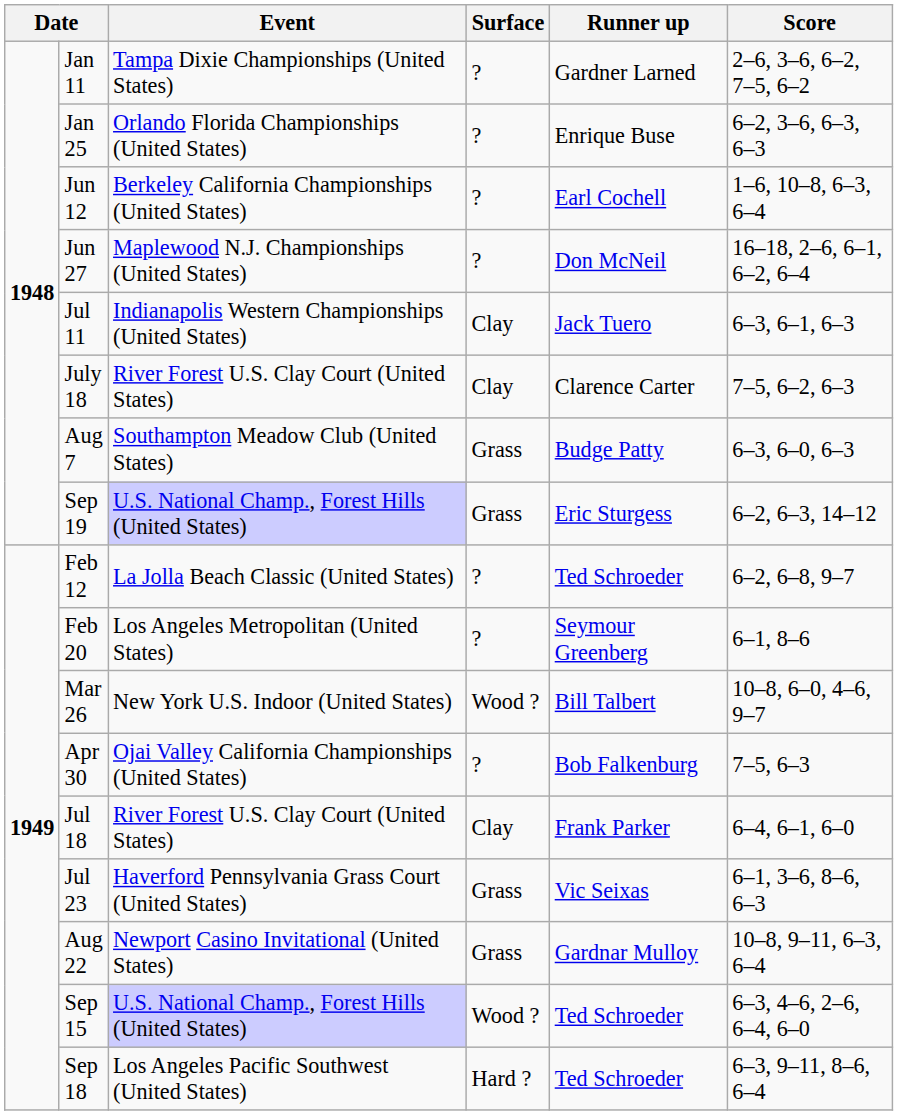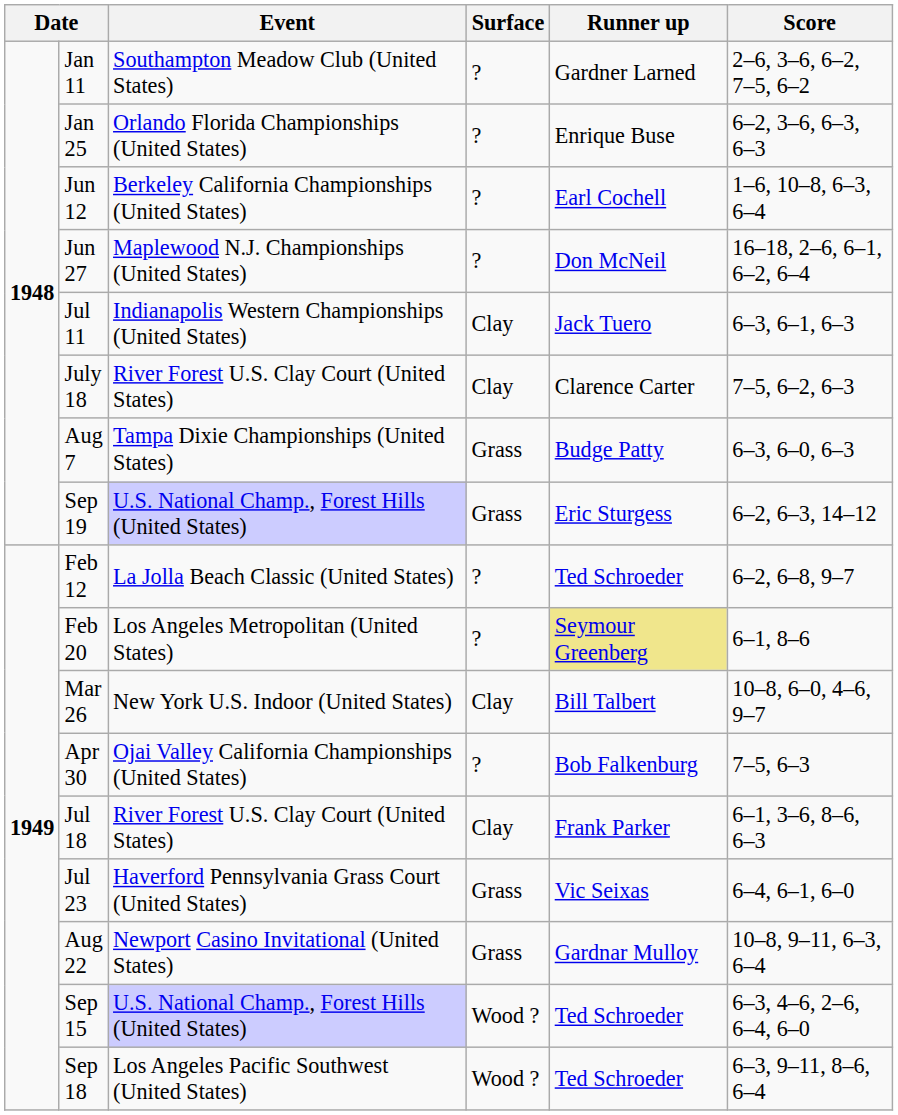 <table class="wikitable" style="font-size:95%;">
 <tr>
 <th colspan=2 width=100>Date</th>
 <th width=350>Event</th>
 <th width=50>Surface</th>
 <th width=150>Runner up</th>
 <th width=160>Score</th>
 </tr>
 <tr>
 <td rowspan=8><strong>1948</strong></td>
 <td>Jan 11</td>
-<td><a href='#'>Tampa</a> Dixie Championships (United States)</td>
+<td><a href='#'>Southampton</a> Meadow Club (United States)</td>
 <td>?</td>
 <td> Gardner Larned</td>
 <td>2–6, 3–6, 6–2, 7–5, 6–2</td>
 </tr>
 <tr>
 <td>Jan 25</td>
 <td><a href='#'>Orlando</a> Florida Championships (United States)</td>
 <td>?</td>
 <td> Enrique Buse</td>
 <td>6–2, 3–6, 6–3, 6–3</td>
 </tr>
 <tr>
 <td>Jun 12</td>
 <td><a href='#'>Berkeley</a> California Championships (United States)</td>
 <td>?</td>
 <td> <a href='#'>Earl Cochell</a></td>
 <td>1–6, 10–8, 6–3, 6–4</td>
 </tr>
 <tr>
 <td>Jun 27</td>
 <td><a href='#'>Maplewood</a> N.J. Championships (United States)</td>
 <td>?</td>
 <td> <a href='#'>Don McNeil</a></td>
 <td>16–18, 2–6, 6–1, 6–2, 6–4</td>
 </tr>
 <tr>
 <td>Jul 11</td>
 <td><a href='#'>Indianapolis</a> Western Championships (United States)</td>
 <td>Clay</td>
 <td> <a href='#'>Jack Tuero</a></td>
 <td>6–3, 6–1, 6–3</td>
 </tr>
 <tr>
 <td>July 18</td>
 <td><a href='#'>River Forest</a> U.S. Clay Court (United States)</td>
 <td>Clay</td>
 <td> Clarence Carter</td>
 <td>7–5, 6–2, 6–3</td>
 </tr>
 <tr>
 <td>Aug 7</td>
-<td><a href='#'>Southampton</a> Meadow Club (United States)</td>
+<td><a href='#'>Tampa</a> Dixie Championships (United States)</td>
 <td>Grass</td>
 <td> <a href='#'>Budge Patty</a></td>
 <td>6–3, 6–0, 6–3</td>
 </tr>
 <tr>
 <td>Sep 19</td>
 <td bgcolor="#CCCCFF"><a href='#'>U.S. National Champ.</a>, <a href='#'>Forest Hills</a> (United States)</td>
 <td>Grass</td>
 <td> <a href='#'>Eric Sturgess</a></td>
 <td>6–2, 6–3, 14–12</td>
 </tr>
 <tr>
 <td rowspan=9><strong>1949</strong></td>
 <td>Feb 12</td>
 <td><a href='#'>La Jolla</a> Beach Classic (United States)</td>
 <td>?</td>
 <td> <a href='#'>Ted Schroeder</a></td>
 <td>6–2, 6–8, 9–7</td>
 </tr>
 <tr>
 <td>Feb 20</td>
 <td>Los Angeles Metropolitan (United States)</td>
 <td>?</td>
-<td> <a href='#'>Seymour Greenberg</a></td>
+<td style="background: khaki;"> <a href='#'>Seymour Greenberg</a></td>
 <td>6–1, 8–6</td>
 </tr>
 <tr>
 <td>Mar 26</td>
 <td>New York U.S. Indoor (United States)</td>
-<td>Wood ?</td>
+<td>Clay</td>
 <td> <a href='#'>Bill Talbert</a></td>
 <td>10–8, 6–0, 4–6, 9–7</td>
 </tr>
 <tr>
 <td>Apr 30</td>
 <td><a href='#'>Ojai Valley</a> California Championships (United States)</td>
 <td>?</td>
 <td> <a href='#'>Bob Falkenburg</a></td>
 <td>7–5, 6–3</td>
 </tr>
 <tr>
 <td>Jul 18</td>
 <td><a href='#'>River Forest</a> U.S. Clay Court (United States)</td>
 <td>Clay</td>
 <td> <a href='#'>Frank Parker</a></td>
-<td>6–4, 6–1, 6–0</td>
+<td>6–1, 3–6, 8–6, 6–3</td>
 </tr>
 <tr>
 <td>Jul 23</td>
 <td><a href='#'>Haverford</a> Pennsylvania Grass Court (United States)</td>
 <td>Grass</td>
 <td> <a href='#'>Vic Seixas</a></td>
-<td>6–1, 3–6, 8–6, 6–3</td>
+<td>6–4, 6–1, 6–0</td>
 </tr>
 <tr>
 <td>Aug 22</td>
 <td><a href='#'>Newport</a> <a href='#'>Casino Invitational</a> (United States)</td>
 <td>Grass</td>
 <td> <a href='#'>Gardnar Mulloy</a></td>
 <td>10–8, 9–11, 6–3, 6–4</td>
 </tr>
 <tr>
 <td>Sep 15</td>
 <td bgcolor="#CCCCFF"><a href='#'>U.S. National Champ.</a>, <a href='#'>Forest Hills</a> (United States)</td>
 <td>Wood ?</td>
 <td> <a href='#'>Ted Schroeder</a></td>
 <td>6–3, 4–6, 2–6, 6–4, 6–0</td>
 </tr>
 <tr>
 <td>Sep 18</td>
 <td>Los Angeles Pacific Southwest (United States)</td>
-<td>Hard ?</td>
+<td>Wood ?</td>
 <td> <a href='#'>Ted Schroeder</a></td>
 <td>6–3, 9–11, 8–6, 6–4</td>
 </tr>
 </table>
